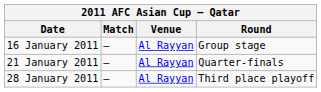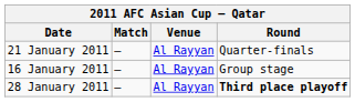 <table class="wikitable">
 <tr>
 <th colspan="4">2011 AFC Asian Cup – Qatar</th>
 </tr>
 <tr>
 <th>Date</th>
 <th>Match</th>
 <th>Venue</th>
 <th>Round</th>
 </tr>
 <tr>
+<td>21 January 2011</td>
+<td> – </td>
+<td><a href='#'>Al Rayyan</a></td>
+<td>Quarter-finals</td>
+</tr>
+<tr>
 <td>16 January 2011</td>
 <td> – </td>
 <td><a href='#'>Al Rayyan</a></td>
 <td>Group stage</td>
 </tr>
 <tr>
-<td>21 January 2011</td>
-<td> – </td>
-<td><a href='#'>Al Rayyan</a></td>
-<td>Quarter-finals</td>
-</tr>
-<tr>
 <td>28 January 2011</td>
 <td> – </td>
 <td><a href='#'>Al Rayyan</a></td>
-<td>Third place playoff</td>
+<td><strong>Third place playoff</strong></td>
 </tr>
 </table>
